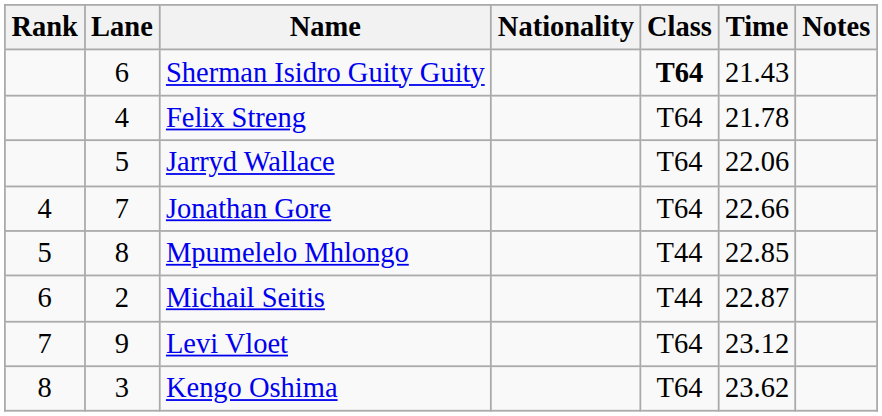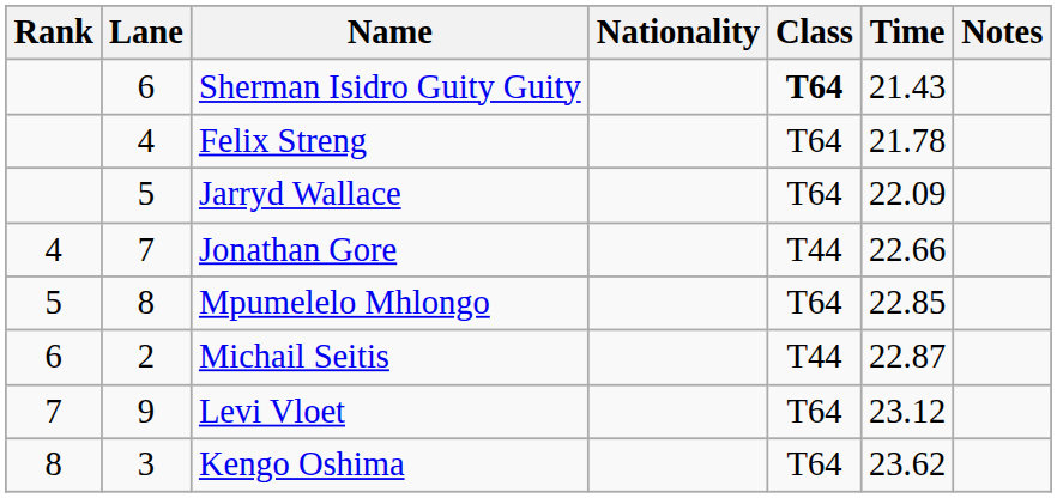 <table class="wikitable sortable" style="text-align:center">
 <tr>
 <th>Rank</th>
 <th>Lane</th>
 <th>Name</th>
 <th>Nationality</th>
 <th>Class</th>
 <th>Time</th>
 <th>Notes</th>
 </tr>
 <tr>
 <td></td>
 <td>6</td>
 <td align="left"><a href='#'>Sherman Isidro Guity Guity</a></td>
 <td align="left"></td>
 <td><strong>T64</strong></td>
 <td>21.43</td>
 <td></td>
 </tr>
 <tr>
 <td></td>
 <td>4</td>
 <td align="left"><a href='#'>Felix Streng</a></td>
 <td align="left"></td>
 <td>T64</td>
 <td>21.78</td>
 <td></td>
 </tr>
 <tr>
 <td></td>
 <td>5</td>
 <td align="left"><a href='#'>Jarryd Wallace</a></td>
 <td align="left"></td>
 <td>T64</td>
-<td>22.06</td>
+<td>22.09</td>
 <td></td>
 </tr>
 <tr>
 <td>4</td>
 <td>7</td>
 <td align="left"><a href='#'>Jonathan Gore</a></td>
 <td align="left"></td>
-<td>T64</td>
+<td>T44</td>
 <td>22.66</td>
 <td></td>
 </tr>
 <tr>
 <td>5</td>
 <td>8</td>
 <td align="left"><a href='#'>Mpumelelo Mhlongo</a></td>
 <td align="left"></td>
-<td>T44</td>
+<td>T64</td>
 <td>22.85</td>
 <td></td>
 </tr>
 <tr>
 <td>6</td>
 <td>2</td>
 <td align="left"><a href='#'>Michail Seitis</a></td>
 <td align="left"></td>
 <td>T44</td>
 <td>22.87</td>
 <td></td>
 </tr>
 <tr>
 <td>7</td>
 <td>9</td>
 <td align="left"><a href='#'>Levi Vloet</a></td>
 <td align="left"></td>
 <td>T64</td>
 <td>23.12</td>
 <td></td>
 </tr>
 <tr>
 <td>8</td>
 <td>3</td>
 <td align="left"><a href='#'>Kengo Oshima</a></td>
 <td align="left"></td>
 <td>T64</td>
 <td>23.62</td>
 <td></td>
 </tr>
 </table>
